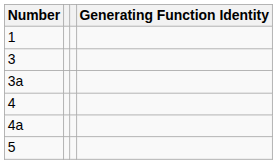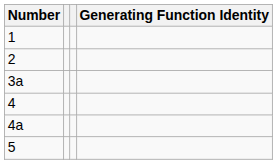 <table class="wikitable">
 <tr>
 <th>Number</th>
 <th></th>
 <th></th>
 <th>Generating Function Identity</th>
 </tr>
 <tr>
 <td>1</td>
 <td></td>
 <td></td>
 <td><div></div></td>
 </tr>
 <tr>
-<td>3</td>
+<td>2</td>
 <td></td>
 <td></td>
 <td><div></div></td>
 </tr>
 <tr>
 <td>3a</td>
 <td></td>
 <td></td>
 <td><div></div></td>
 </tr>
 <tr>
 <td>4</td>
 <td></td>
 <td></td>
 <td><div></div></td>
 </tr>
 <tr>
 <td>4a</td>
 <td></td>
 <td></td>
 <td><div></div></td>
 </tr>
 <tr>
 <td>5</td>
 <td></td>
 <td></td>
 <td><div></div></td>
 </tr>
 </table>
